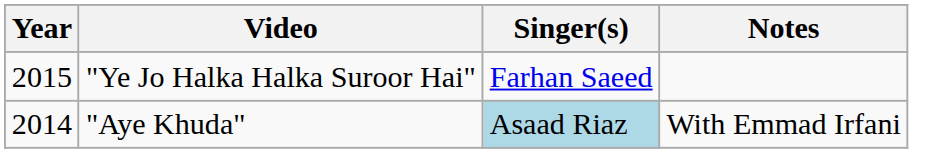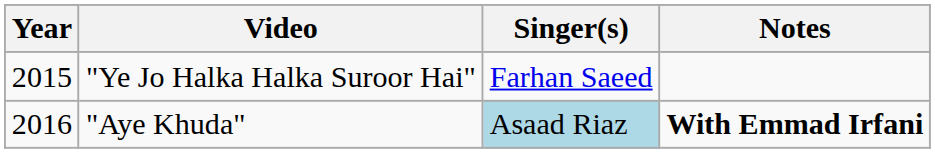 <table class="wikitable">
 <tr>
 <th>Year</th>
 <th>Video</th>
 <th>Singer(s)</th>
 <th>Notes</th>
 </tr>
 <tr>
 <td>2015</td>
 <td>"Ye Jo Halka Halka Suroor Hai"</td>
 <td><a href='#'>Farhan Saeed</a></td>
 <td></td>
 </tr>
 <tr>
-<td>2014</td>
+<td>2016</td>
 <td>"Aye Khuda"</td>
 <td style="background: lightblue;">Asaad Riaz</td>
-<td>With Emmad Irfani</td>
+<td><strong>With Emmad Irfani</strong></td>
 </tr>
 </table>
